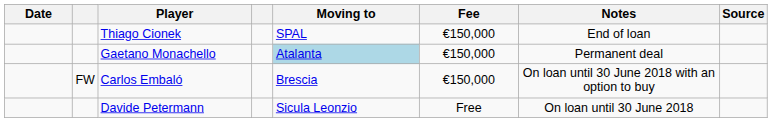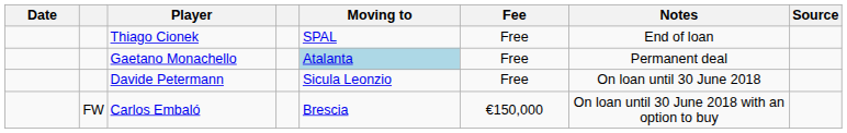 <table class="wikitable sortable">
 <tr>
 <th style="width:80px;">Date</th>
 <th style="width:20px;"></th>
 <th style="width:190px;">Player</th>
 <th style="width:20px;"></th>
 <th style="width:180px;">Moving to</th>
 <th style="width:120px;" class="unsortable">Fee</th>
 <th style="width:250px;" class="unsortable">Notes</th>
 <th style="width:20px;">Source</th>
 </tr>
 <tr>
 <td></td>
 <td align=center></td>
 <td> <a href='#'>Thiago Cionek</a></td>
 <td align=center></td>
 <td> <a href='#'>SPAL</a></td>
-<td align=center>€150,000</td>
+<td align=center>Free</td>
 <td align=center>End of loan</td>
 <td></td>
 </tr>
 <tr>
 <td></td>
 <td align="center"></td>
 <td> <a href='#'>Gaetano Monachello</a></td>
 <td align=center></td>
 <td style="background: lightblue;"> <a href='#'>Atalanta</a></td>
-<td align=center>€150,000</td>
+<td align=center>Free</td>
 <td align=center>Permanent deal</td>
+<td></td>
+</tr>
+<tr>
+<td></td>
+<td align=center></td>
+<td> <a href='#'>Davide Petermann</a></td>
+<td align=center></td>
+<td> <a href='#'>Sicula Leonzio</a></td>
+<td align=center>Free</td>
+<td align=center>On loan until 30 June 2018</td>
 <td></td>
 </tr>
 <tr>
 <td></td>
 <td align="center">FW</td>
 <td> <a href='#'>Carlos Embaló</a></td>
 <td align=center></td>
 <td> <a href='#'>Brescia</a></td>
 <td align=center>€150,000</td>
 <td align=center>On loan until 30 June 2018 with an option to buy</td>
 <td></td>
 </tr>
-<tr>
-<td></td>
-<td align=center></td>
-<td> <a href='#'>Davide Petermann</a></td>
-<td align=center></td>
-<td> <a href='#'>Sicula Leonzio</a></td>
-<td align=center>Free</td>
-<td align=center>On loan until 30 June 2018</td>
-<td></td>
-</tr>
 </table>
